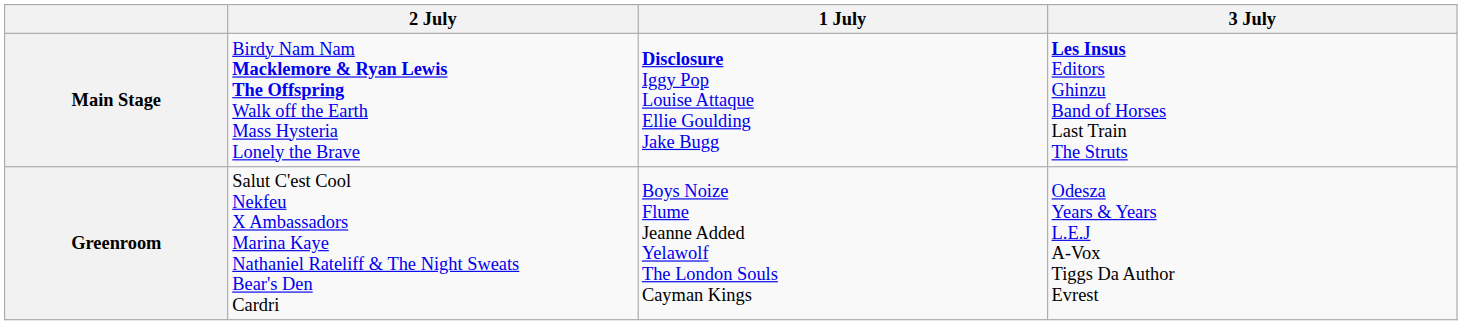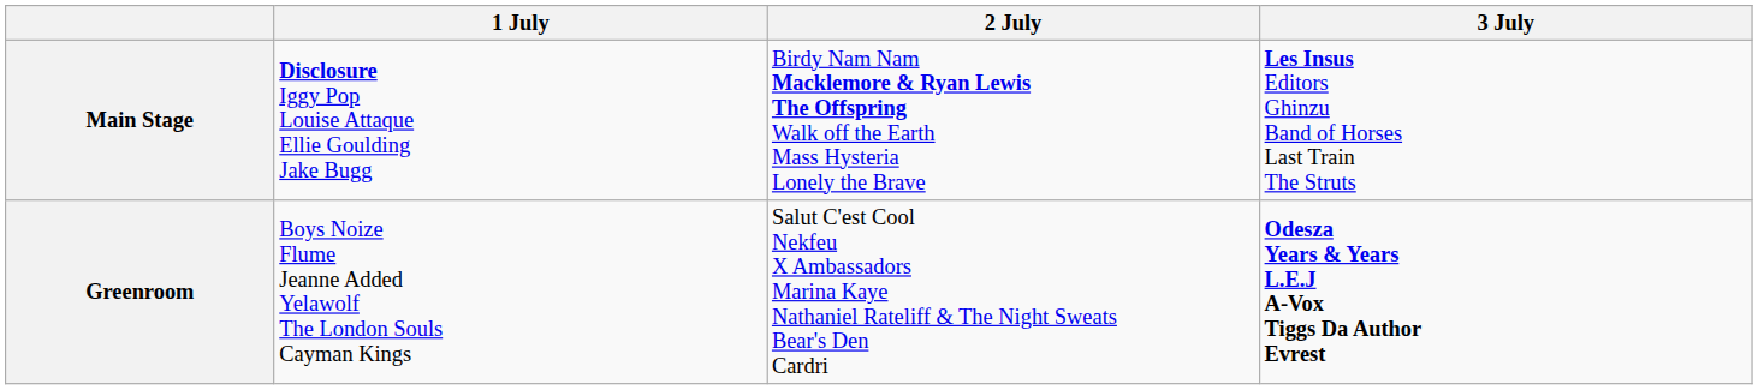 <table class="wikitable" width="100%">
 <tr>
 <th width="12%"></th>
+<th width="22%">1 July</th>
 <th width="22%">2 July</th>
-<th width="22%">1 July</th>
 <th width="22%">3 July</th>
 </tr>
 <tr>
 <th scope="row">Main Stage</th>
+<td><strong><a href='#'>Disclosure</a></strong><br><a href='#'>Iggy Pop</a><br><a href='#'>Louise Attaque</a><br><a href='#'>Ellie Goulding</a><br><a href='#'>Jake Bugg</a></td>
 <td><a href='#'>Birdy Nam Nam</a><br><strong><a href='#'>Macklemore & Ryan Lewis</a></strong><br><strong><a href='#'>The Offspring</a></strong><br><a href='#'>Walk off the Earth</a><br><a href='#'>Mass Hysteria</a><br><a href='#'>Lonely the Brave</a></td>
-<td><strong><a href='#'>Disclosure</a></strong><br><a href='#'>Iggy Pop</a><br><a href='#'>Louise Attaque</a><br><a href='#'>Ellie Goulding</a><br><a href='#'>Jake Bugg</a></td>
 <td><strong><a href='#'>Les Insus</a></strong><br><a href='#'>Editors</a><br><a href='#'>Ghinzu</a><br><a href='#'>Band of Horses</a><br>Last Train<br><a href='#'>The Struts</a></td>
 </tr>
 <tr>
 <th scope="row">Greenroom</th>
+<td><a href='#'>Boys Noize</a><br><a href='#'>Flume</a><br>Jeanne Added<br><a href='#'>Yelawolf</a><br><a href='#'>The London Souls</a><br>Cayman Kings</td>
 <td>Salut C'est Cool<br><a href='#'>Nekfeu</a><br><a href='#'>X Ambassadors</a><br><a href='#'>Marina Kaye</a><br><a href='#'>Nathaniel Rateliff & The Night Sweats</a><br><a href='#'>Bear's Den</a><br>Cardri</td>
-<td><a href='#'>Boys Noize</a><br><a href='#'>Flume</a><br>Jeanne Added<br><a href='#'>Yelawolf</a><br><a href='#'>The London Souls</a><br>Cayman Kings</td>
-<td><a href='#'>Odesza</a><br><a href='#'>Years & Years</a><br><a href='#'>L.E.J</a><br>A-Vox<br>Tiggs Da Author<br>Evrest</td>
+<td><strong><a href='#'>Odesza</a><br><a href='#'>Years & Years</a><br><a href='#'>L.E.J</a><br>A-Vox<br>Tiggs Da Author<br>Evrest</strong></td>
 </tr>
 </table>
